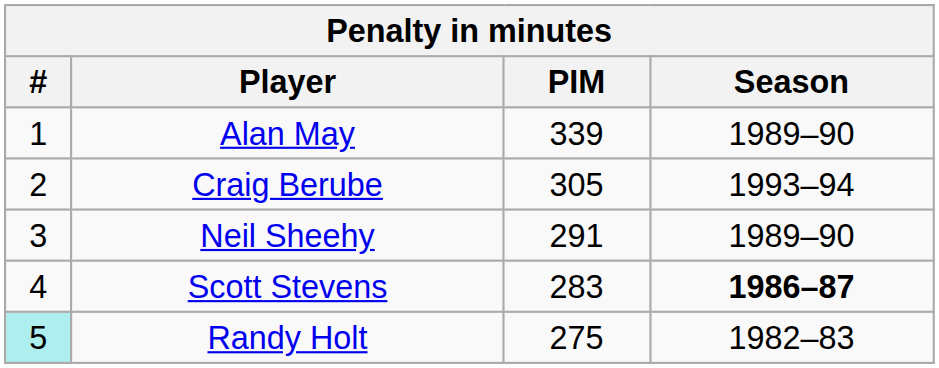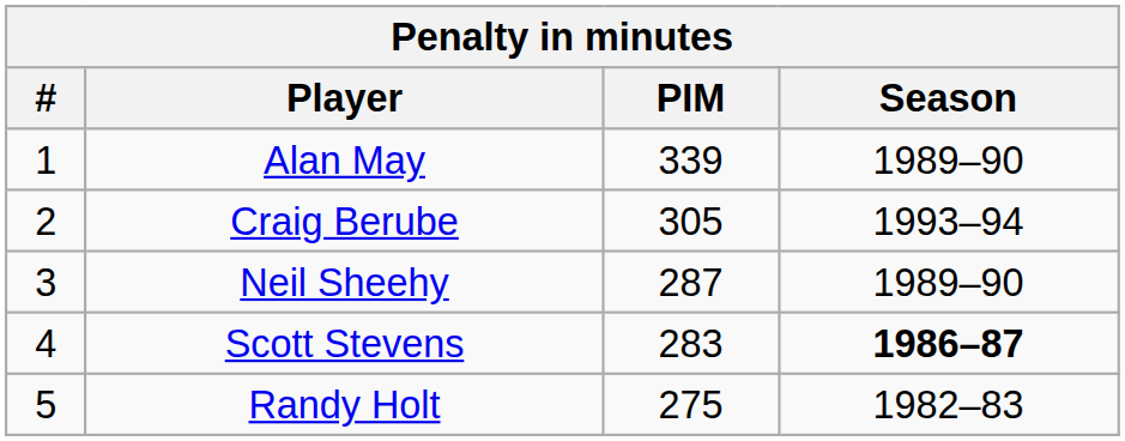 <table class="wikitable" style="text-align: center; font-size: 95%" width="70%">
 <tr>
 <th colspan="4">Penalty in minutes</th>
 </tr>
 <tr>
 <th>#</th>
 <th>Player</th>
 <th>PIM</th>
 <th>Season</th>
 </tr>
 <tr>
 <td>1</td>
 <td><a href='#'>Alan May</a></td>
 <td>339</td>
 <td>1989–90</td>
 </tr>
 <tr>
 <td>2</td>
 <td><a href='#'>Craig Berube</a></td>
 <td>305</td>
 <td>1993–94</td>
 </tr>
 <tr>
 <td>3</td>
 <td><a href='#'>Neil Sheehy</a></td>
-<td>291</td>
+<td>287</td>
 <td>1989–90</td>
 </tr>
 <tr>
 <td>4</td>
 <td><a href='#'>Scott Stevens</a></td>
 <td>283</td>
 <td><strong>1986–87</strong></td>
 </tr>
 <tr>
-<td style="background: paleturquoise;">5</td>
+<td>5</td>
 <td><a href='#'>Randy Holt</a></td>
 <td>275</td>
 <td>1982–83</td>
 </tr>
 </table>
